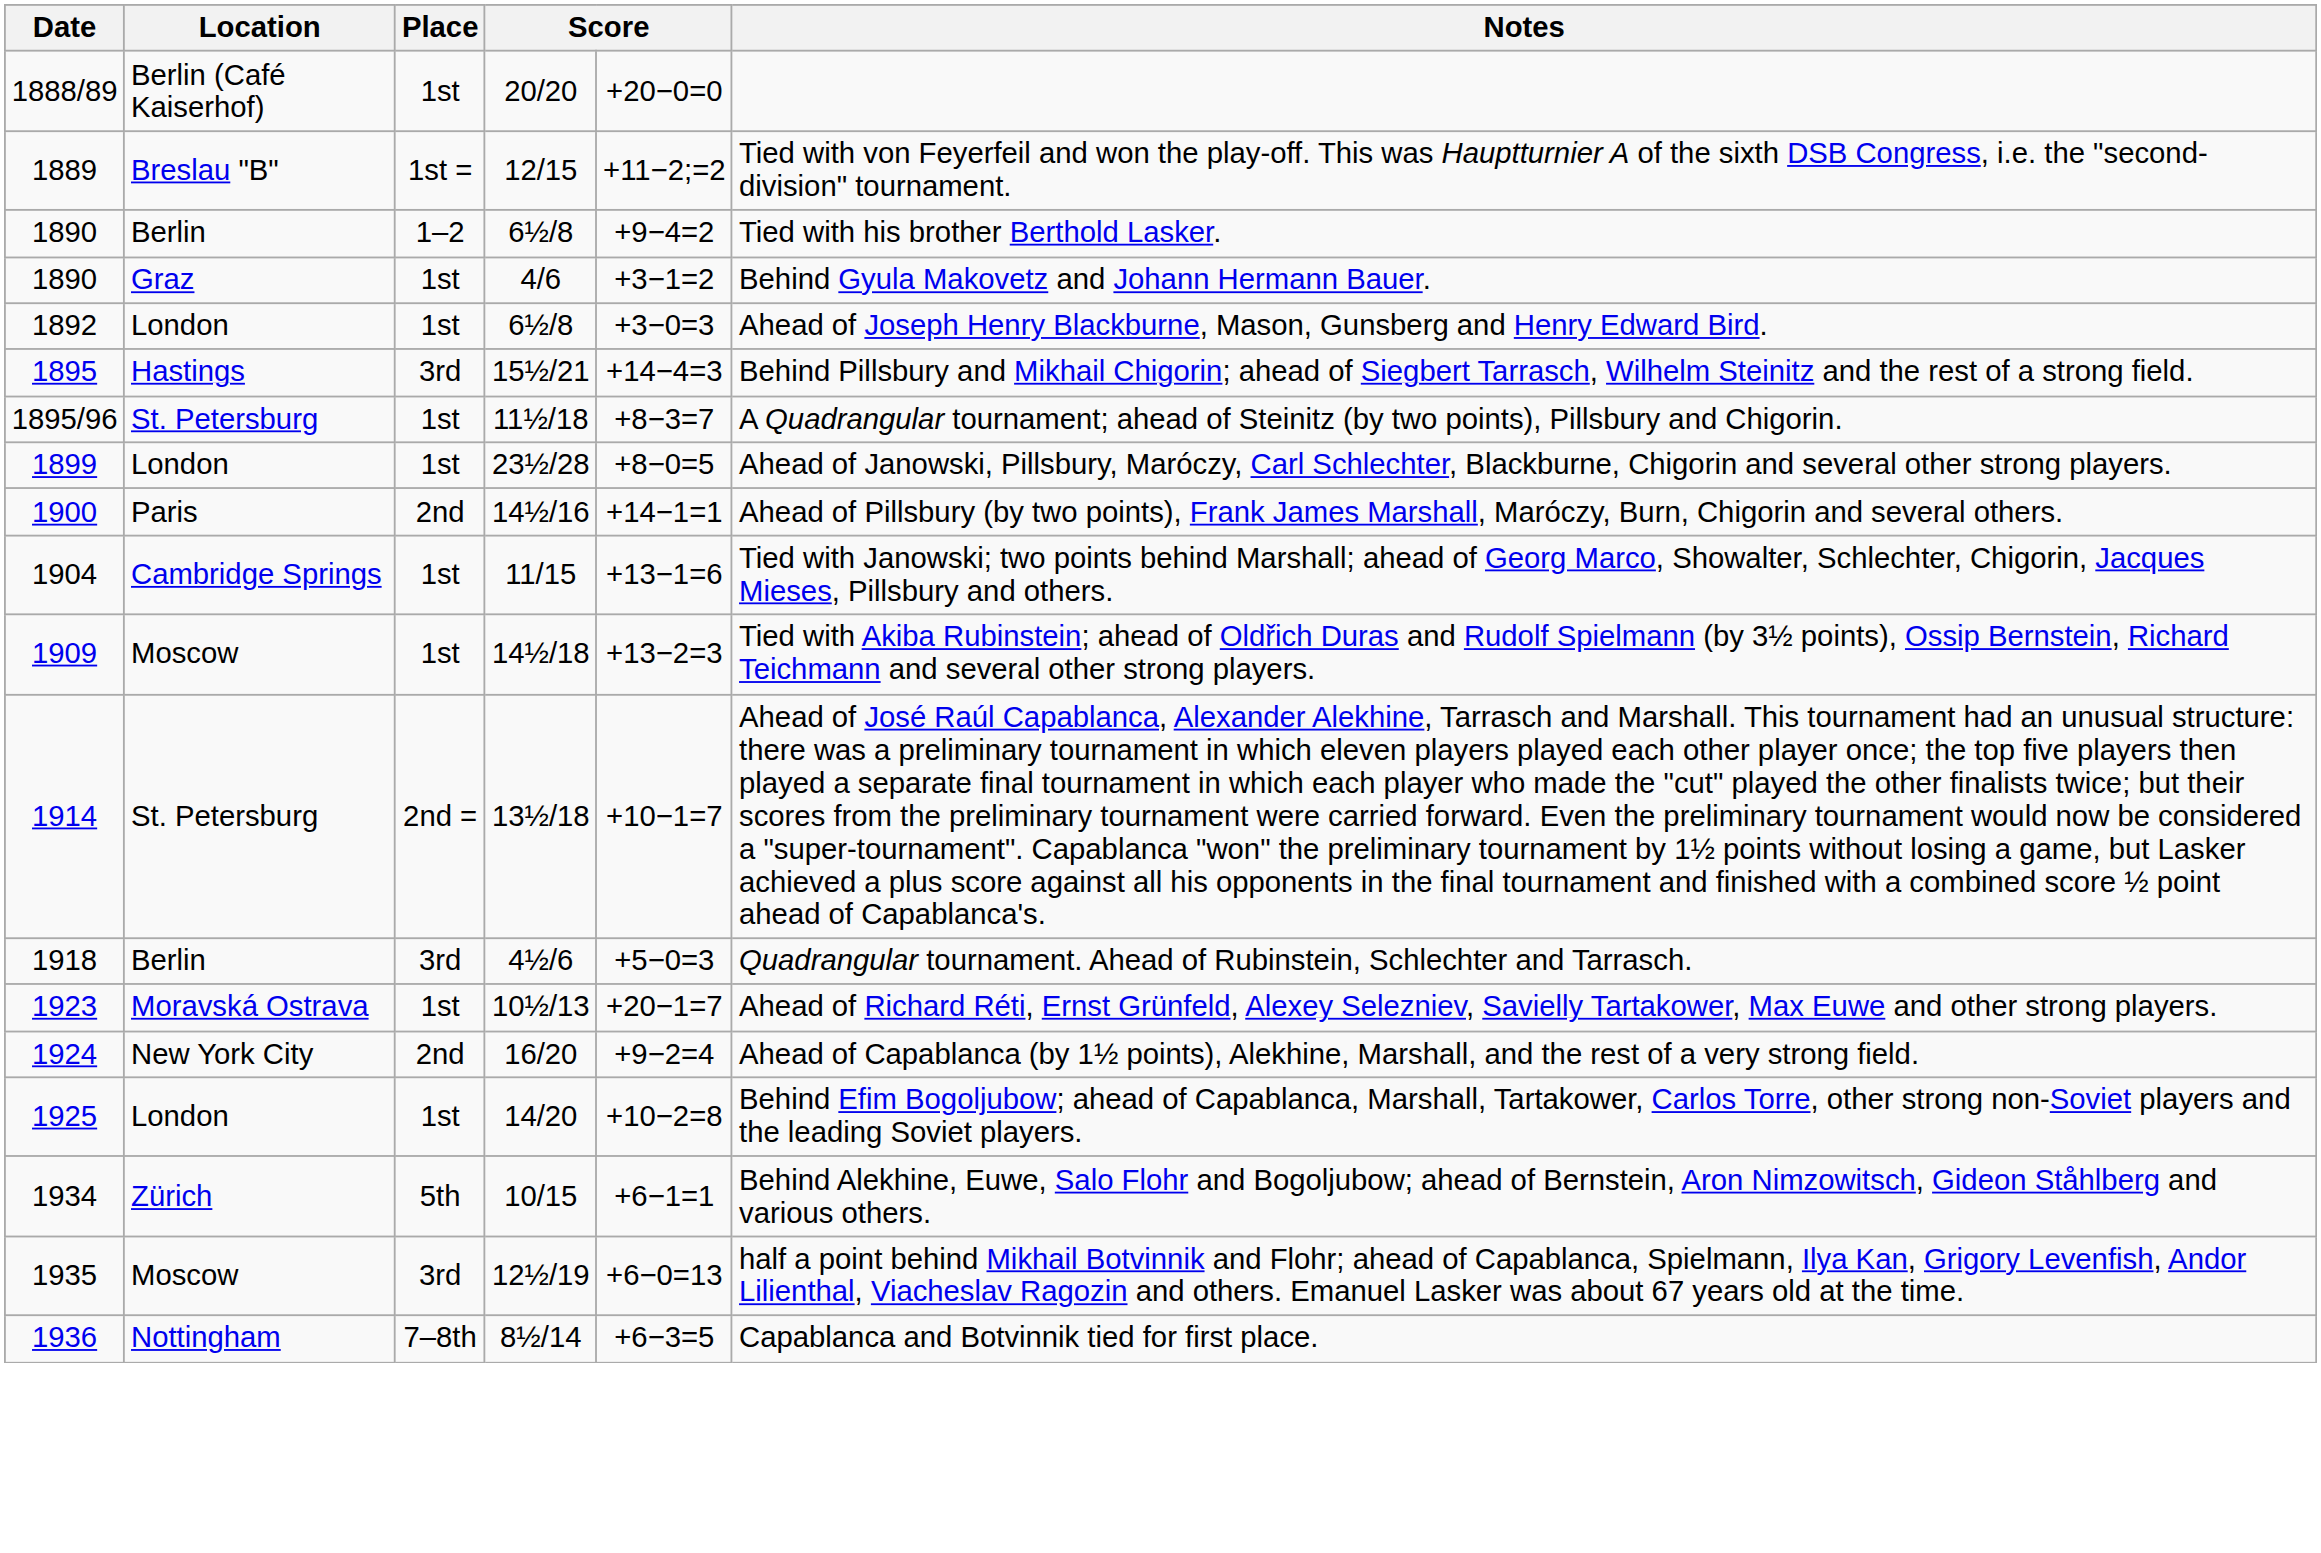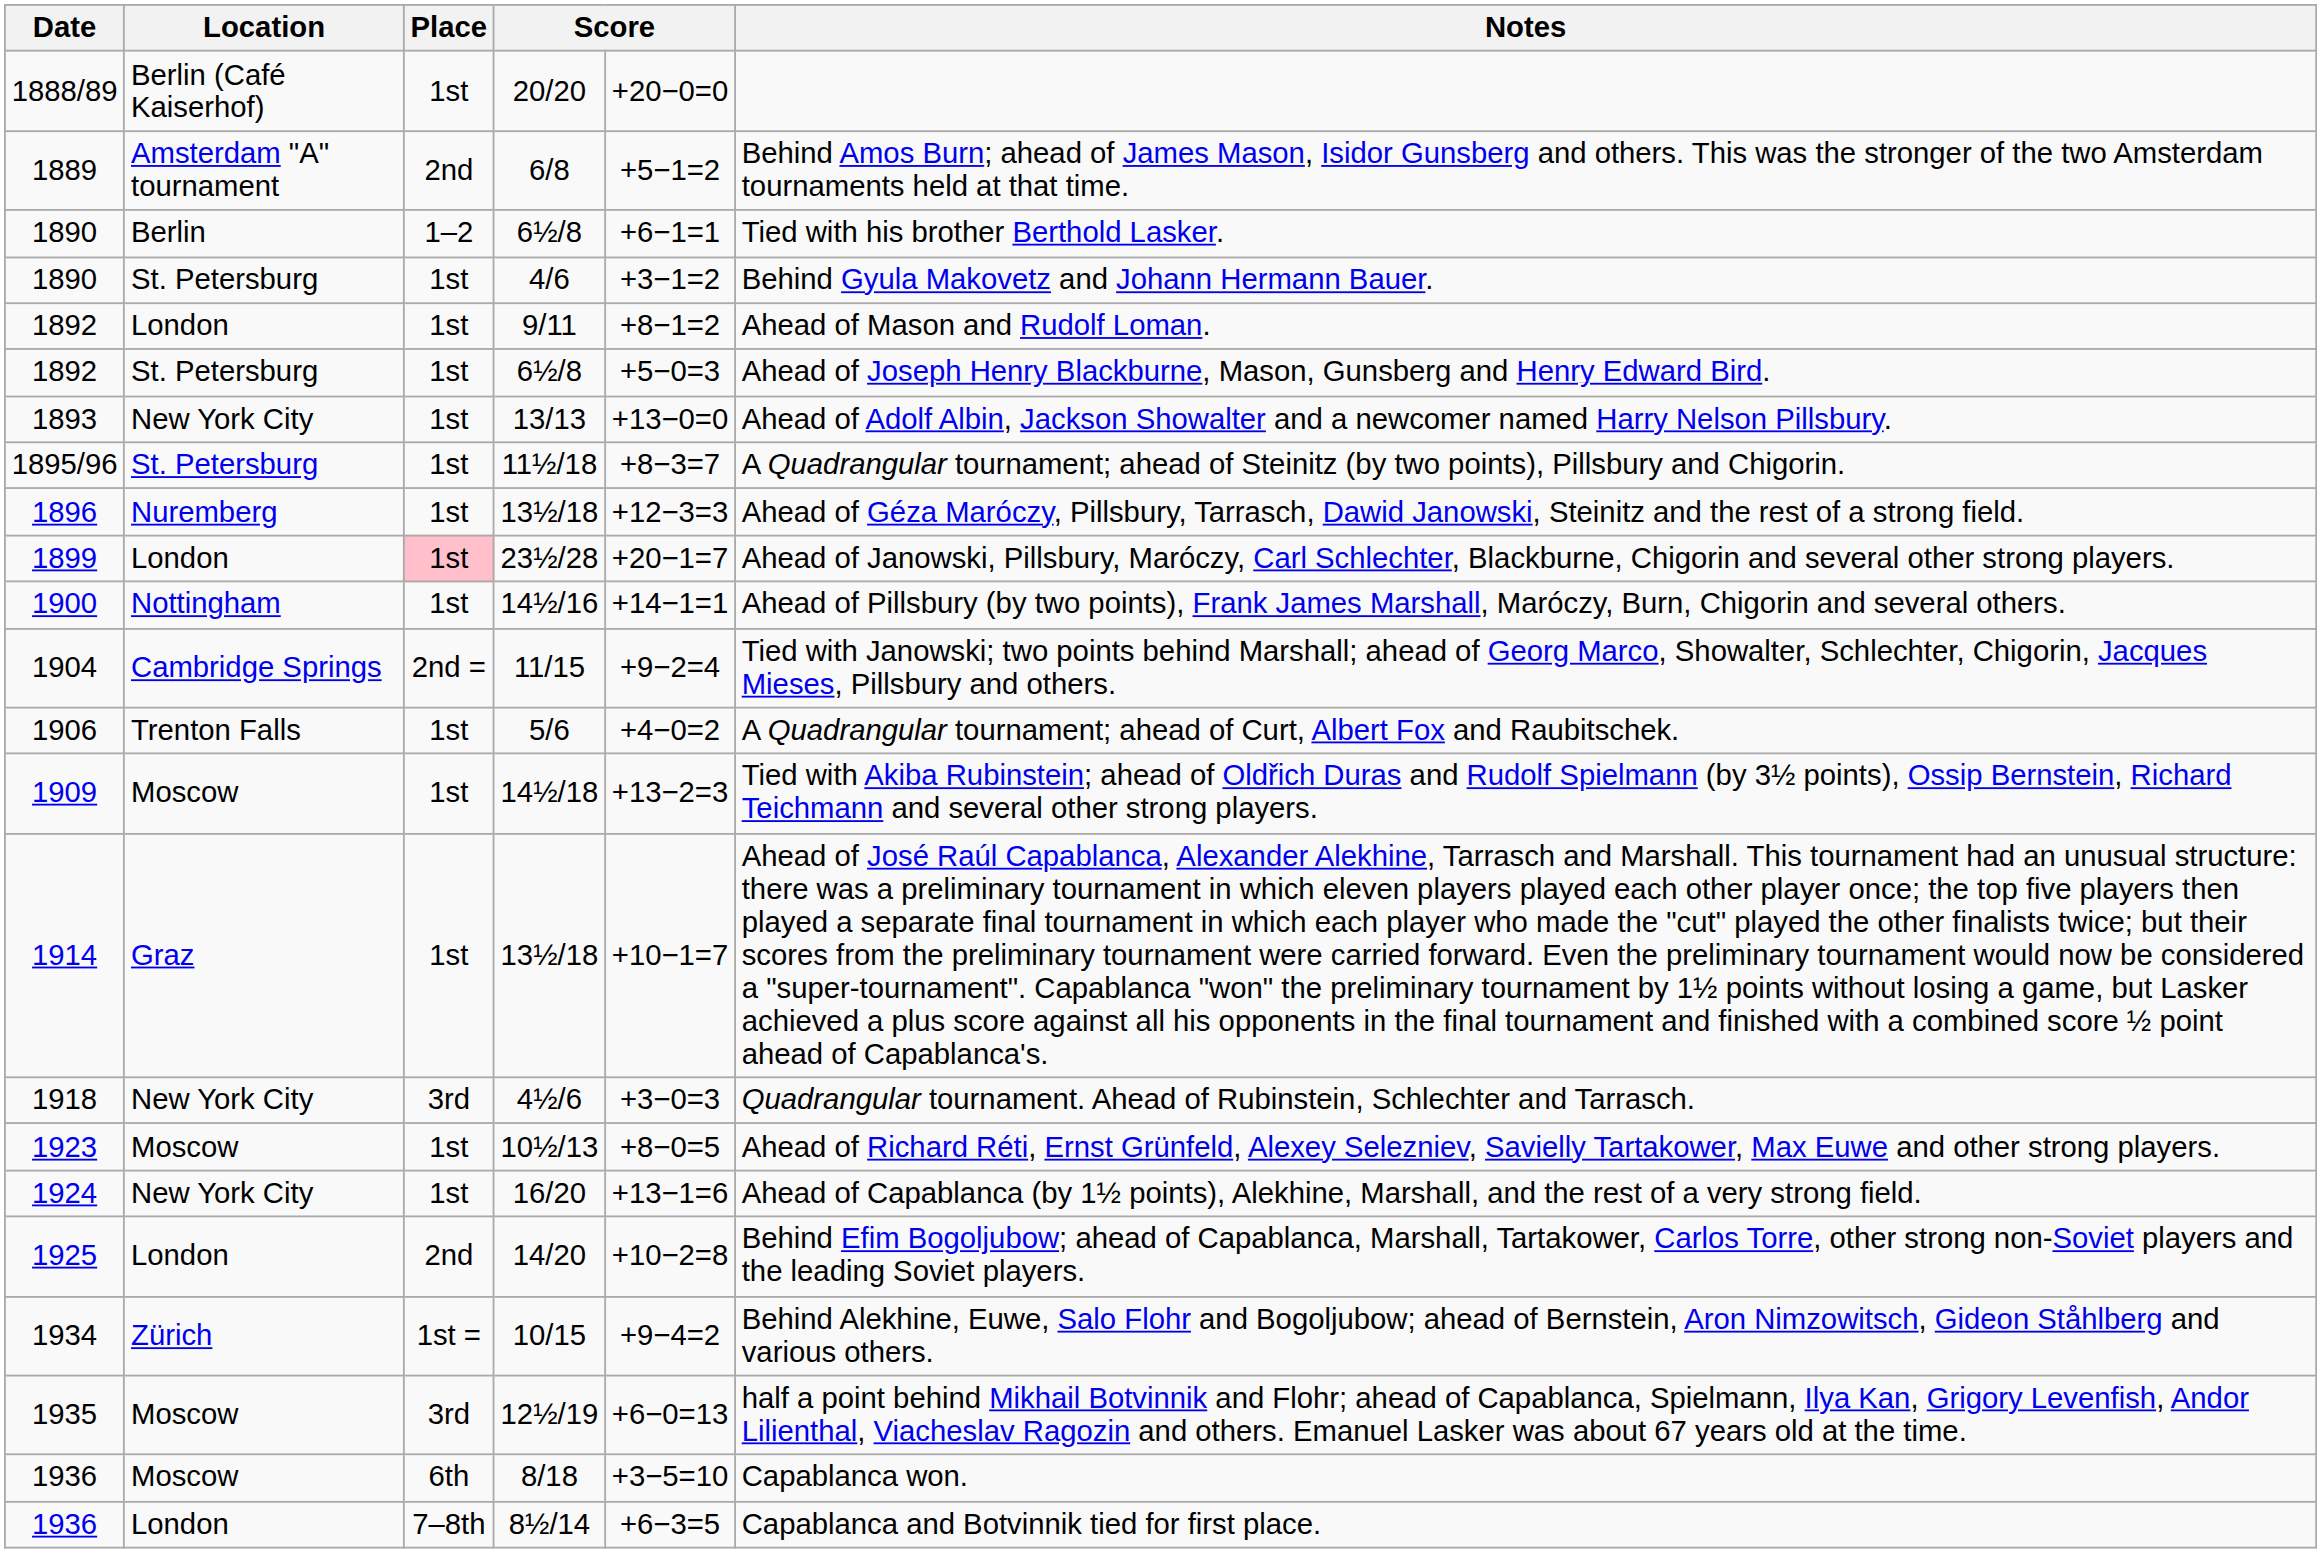 <table class="wikitable sortable" style="text-align:center; margin:1em auto 1em auto;">
 <tr>
 <th>Date</th>
 <th>Location</th>
 <th>Place</th>
 <th class="unsortable" colspan="2">Score</th>
 <th class="unsortable">Notes</th>
 </tr>
 <tr>
 <td>1888/89</td>
 <td align=left>Berlin (Café Kaiserhof)</td>
 <td>1st</td>
 <td>20/20</td>
 <td>+20−0=0</td>
 <td> </td>
 </tr>
 <tr>
 <td>1889</td>
-<td align=left><a href='#'>Breslau</a> "B"</td>
-<td>1st =</td>
-<td>12/15</td>
-<td>+11−2;=2</td>
-<td align=left>Tied with von Feyerfeil and won the play-off. This was <em>Hauptturnier A</em> of the sixth <a href='#'>DSB Congress</a>, i.e. the "second-division" tournament.</td>
+<td align=left><a href='#'>Amsterdam</a> "A" tournament</td>
+<td>2nd</td>
+<td>6/8</td>
+<td>+5−1=2</td>
+<td align=left>Behind <a href='#'>Amos Burn</a>; ahead of <a href='#'>James Mason</a>, <a href='#'>Isidor Gunsberg</a> and others. This was the stronger of the two Amsterdam tournaments held at that time.</td>
 </tr>
 <tr>
 <td>1890</td>
 <td align=left>Berlin</td>
 <td>1–2</td>
 <td>6½/8</td>
-<td>+9−4=2</td>
+<td>+6−1=1</td>
 <td align=left>Tied with his brother <a href='#'>Berthold Lasker</a>.</td>
 </tr>
 <tr>
 <td>1890</td>
-<td align=left><a href='#'>Graz</a></td>
+<td align=left>St. Petersburg</td>
 <td>1st</td>
 <td>4/6</td>
 <td>+3−1=2</td>
 <td align=left>Behind <a href='#'>Gyula Makovetz</a> and <a href='#'>Johann Hermann Bauer</a>.</td>
 </tr>
 <tr>
 <td>1892</td>
 <td align=left>London</td>
 <td>1st</td>
+<td>9/11</td>
+<td>+8−1=2</td>
+<td align=left>Ahead of Mason and <a href='#'>Rudolf Loman</a>.</td>
+</tr>
+<tr>
+<td>1892</td>
+<td align=left>St. Petersburg</td>
+<td>1st</td>
 <td>6½/8</td>
-<td>+3−0=3</td>
+<td>+5−0=3</td>
 <td align=left>Ahead of <a href='#'>Joseph Henry Blackburne</a>, Mason, Gunsberg and <a href='#'>Henry Edward Bird</a>.</td>
 </tr>
 <tr>
-<td><a href='#'>1895</a></td>
-<td align=left><a href='#'>Hastings</a></td>
-<td>3rd</td>
-<td>15½/21</td>
-<td>+14−4=3</td>
-<td align=left>Behind Pillsbury and <a href='#'>Mikhail Chigorin</a>; ahead of <a href='#'>Siegbert Tarrasch</a>, <a href='#'>Wilhelm Steinitz</a> and the rest of a strong field.</td>
+<td>1893</td>
+<td align=left>New York City</td>
+<td>1st</td>
+<td>13/13</td>
+<td>+13−0=0</td>
+<td align=left>Ahead of <a href='#'>Adolf Albin</a>, <a href='#'>Jackson Showalter</a> and a newcomer named <a href='#'>Harry Nelson Pillsbury</a>.</td>
 </tr>
 <tr>
 <td>1895/96</td>
 <td align=left><a href='#'>St. Petersburg</a></td>
 <td>1st</td>
 <td>11½/18</td>
 <td>+8−3=7</td>
 <td align=left>A <em>Quadrangular</em> tournament; ahead of Steinitz (by two points), Pillsbury and Chigorin.</td>
 </tr>
 <tr>
+<td><a href='#'>1896</a></td>
+<td align=left><a href='#'>Nuremberg</a></td>
+<td>1st</td>
+<td>13½/18</td>
+<td>+12−3=3</td>
+<td align=left>Ahead of <a href='#'>Géza Maróczy</a>, Pillsbury, Tarrasch, <a href='#'>Dawid Janowski</a>, Steinitz and the rest of a strong field.</td>
+</tr>
+<tr>
 <td><a href='#'>1899</a></td>
 <td align=left>London</td>
-<td>1st</td>
+<td style="background: pink;">1st</td>
 <td>23½/28</td>
-<td>+8−0=5</td>
+<td>+20−1=7</td>
 <td align=left>Ahead of Janowski, Pillsbury, Maróczy, <a href='#'>Carl Schlechter</a>, Blackburne, Chigorin and several other strong players.</td>
 </tr>
 <tr>
 <td><a href='#'>1900</a></td>
-<td align=left>Paris</td>
-<td>2nd</td>
+<td align=left><a href='#'>Nottingham</a></td>
+<td>1st</td>
 <td>14½/16</td>
 <td>+14−1=1</td>
 <td align=left>Ahead of Pillsbury (by two points), <a href='#'>Frank James Marshall</a>, Maróczy, Burn, Chigorin and several others.</td>
 </tr>
 <tr>
 <td>1904</td>
 <td align=left><a href='#'>Cambridge Springs</a></td>
+<td>2nd =</td>
+<td>11/15</td>
+<td>+9−2=4</td>
+<td align=left>Tied with Janowski; two points behind Marshall; ahead of <a href='#'>Georg Marco</a>, Showalter, Schlechter, Chigorin, <a href='#'>Jacques Mieses</a>, Pillsbury and others.</td>
+</tr>
+<tr>
+<td>1906</td>
+<td align=left>Trenton Falls</td>
 <td>1st</td>
-<td>11/15</td>
-<td>+13−1=6</td>
-<td align=left>Tied with Janowski; two points behind Marshall; ahead of <a href='#'>Georg Marco</a>, Showalter, Schlechter, Chigorin, <a href='#'>Jacques Mieses</a>, Pillsbury and others.</td>
+<td>5/6</td>
+<td>+4−0=2</td>
+<td align=left>A <em>Quadrangular</em> tournament; ahead of Curt, <a href='#'>Albert Fox</a> and Raubitschek.</td>
 </tr>
 <tr>
 <td><a href='#'>1909</a></td>
 <td align=left>Moscow</td>
 <td>1st</td>
 <td>14½/18</td>
 <td>+13−2=3</td>
 <td align=left>Tied with <a href='#'>Akiba Rubinstein</a>; ahead of <a href='#'>Oldřich Duras</a> and <a href='#'>Rudolf Spielmann</a> (by 3½ points), <a href='#'>Ossip Bernstein</a>, <a href='#'>Richard Teichmann</a> and several other strong players.</td>
 </tr>
 <tr>
 <td><a href='#'>1914</a></td>
-<td align=left>St. Petersburg</td>
-<td>2nd =</td>
+<td align=left><a href='#'>Graz</a></td>
+<td>1st</td>
 <td>13½/18</td>
 <td>+10−1=7</td>
 <td align=left>Ahead of <a href='#'>José Raúl Capablanca</a>, <a href='#'>Alexander Alekhine</a>, Tarrasch and Marshall. This tournament had an unusual structure: there was a preliminary tournament in which eleven players played each other player once; the top five players then played a separate final tournament in which each player who made the "cut" played the other finalists twice; but their scores from the preliminary tournament were carried forward. Even the preliminary tournament would now be considered a "super-tournament". Capablanca "won" the preliminary tournament by 1½ points without losing a game, but Lasker achieved a plus score against all his opponents in the final tournament and finished with a combined score ½ point ahead of Capablanca's.</td>
 </tr>
 <tr>
 <td>1918</td>
-<td align=left>Berlin</td>
+<td align=left>New York City</td>
 <td>3rd</td>
 <td>4½/6</td>
-<td>+5−0=3</td>
+<td>+3−0=3</td>
 <td align=left><em>Quadrangular</em> tournament. Ahead of Rubinstein, Schlechter and Tarrasch.</td>
 </tr>
 <tr>
 <td><a href='#'>1923</a></td>
-<td align=left><a href='#'>Moravská Ostrava</a></td>
+<td align=left>Moscow</td>
 <td>1st</td>
 <td>10½/13</td>
-<td>+20−1=7</td>
+<td>+8−0=5</td>
 <td align=left>Ahead of <a href='#'>Richard Réti</a>, <a href='#'>Ernst Grünfeld</a>, <a href='#'>Alexey Selezniev</a>, <a href='#'>Savielly Tartakower</a>, <a href='#'>Max Euwe</a> and other strong players.</td>
 </tr>
 <tr>
 <td><a href='#'>1924</a></td>
 <td align=left>New York City</td>
-<td>2nd</td>
+<td>1st</td>
 <td>16/20</td>
-<td>+9−2=4</td>
+<td>+13−1=6</td>
 <td align=left>Ahead of Capablanca (by 1½ points), Alekhine, Marshall, and the rest of a very strong field.</td>
 </tr>
 <tr>
 <td><a href='#'>1925</a></td>
 <td align=left>London</td>
-<td>1st</td>
+<td>2nd</td>
 <td>14/20</td>
 <td>+10−2=8</td>
 <td align=left>Behind <a href='#'>Efim Bogoljubow</a>; ahead of Capablanca, Marshall, Tartakower, <a href='#'>Carlos Torre</a>, other strong non-<a href='#'>Soviet</a> players and the leading Soviet players.</td>
 </tr>
 <tr>
 <td>1934</td>
 <td align=left><a href='#'>Zürich</a></td>
-<td>5th</td>
+<td>1st =</td>
 <td>10/15</td>
-<td>+6−1=1</td>
+<td>+9−4=2</td>
 <td align=left>Behind Alekhine, Euwe, <a href='#'>Salo Flohr</a> and Bogoljubow; ahead of Bernstein, <a href='#'>Aron Nimzowitsch</a>, <a href='#'>Gideon Ståhlberg</a> and various others.</td>
 </tr>
 <tr>
 <td>1935</td>
 <td align=left>Moscow</td>
 <td>3rd</td>
 <td>12½/19</td>
 <td>+6−0=13</td>
 <td align=left>half a point behind <a href='#'>Mikhail Botvinnik</a> and Flohr; ahead of Capablanca, Spielmann, <a href='#'>Ilya Kan</a>, <a href='#'>Grigory Levenfish</a>, <a href='#'>Andor Lilienthal</a>, <a href='#'>Viacheslav Ragozin</a> and others. Emanuel Lasker was about 67 years old at the time.</td>
 </tr>
 <tr>
+<td>1936</td>
+<td align=left>Moscow</td>
+<td>6th</td>
+<td>8/18</td>
+<td>+3−5=10</td>
+<td align=left>Capablanca won.</td>
+</tr>
+<tr>
 <td><a href='#'>1936</a></td>
-<td align=left><a href='#'>Nottingham</a></td>
+<td align=left>London</td>
 <td>7–8th</td>
 <td>8½/14</td>
 <td>+6−3=5</td>
 <td align=left>Capablanca and Botvinnik tied for first place.</td>
 </tr>
 </table>
